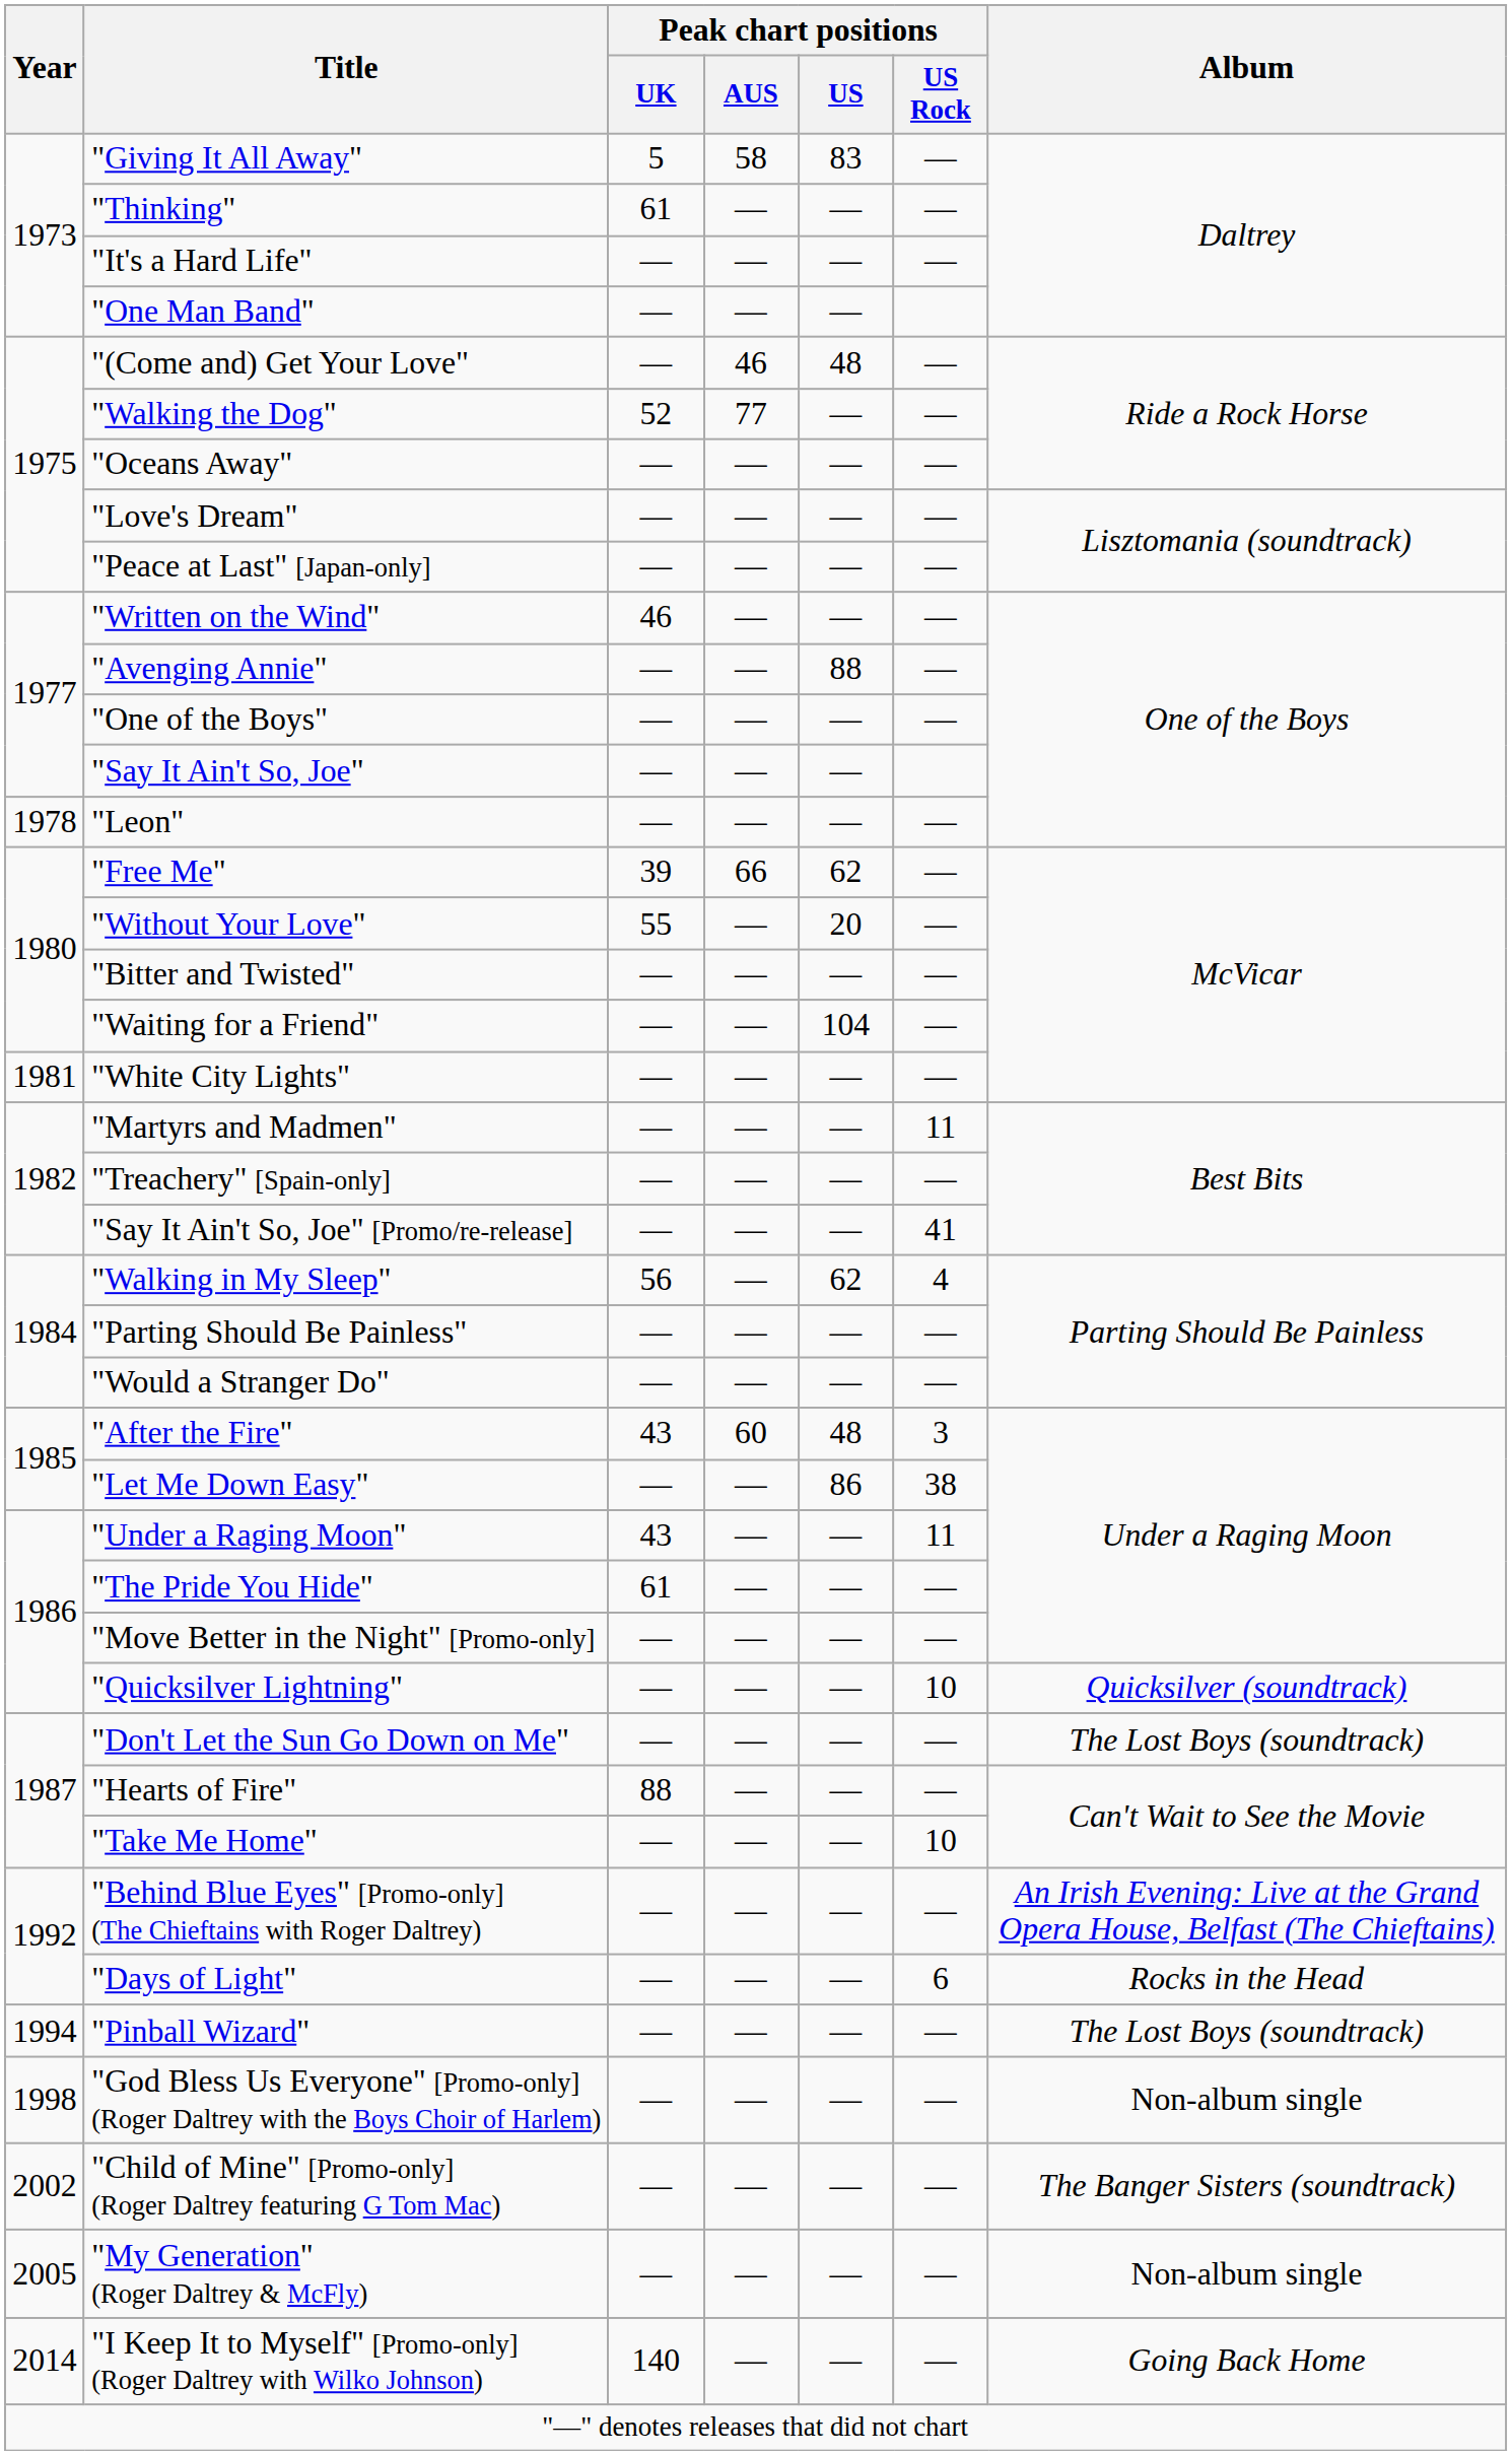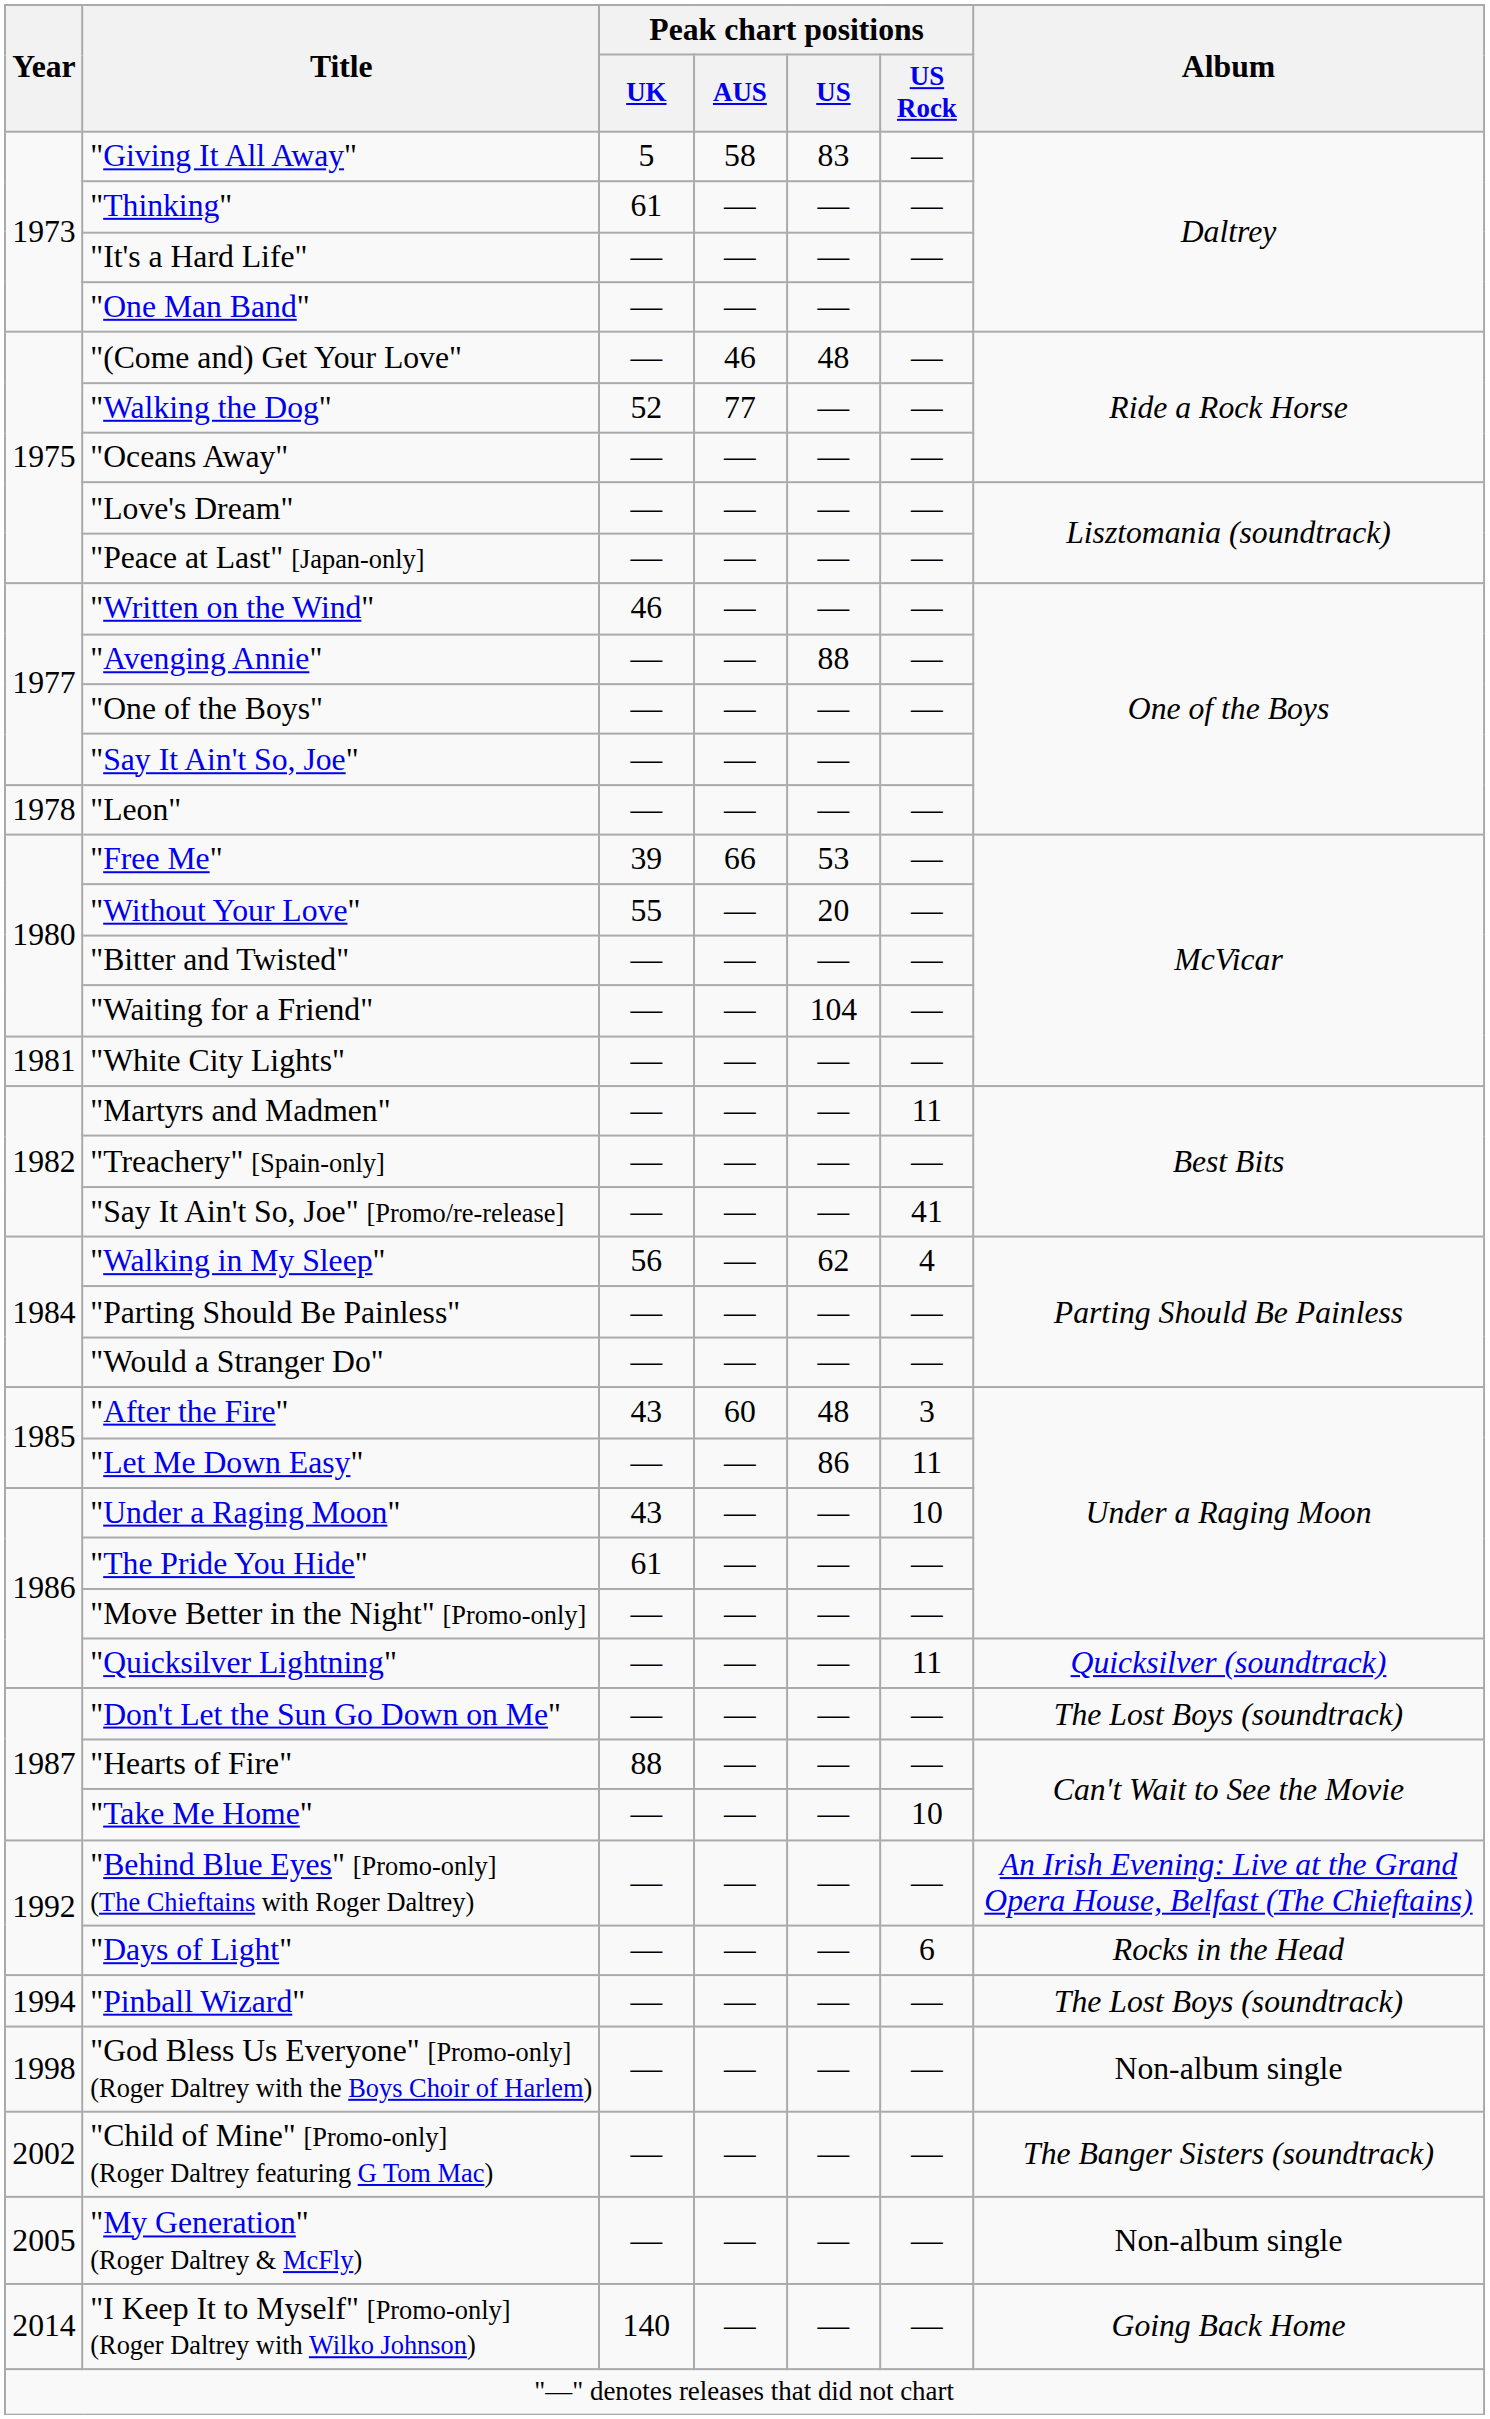 <table class="wikitable">
 <tr>
 <th rowspan="2">Year</th>
 <th rowspan="2">Title</th>
 <th colspan="4">Peak chart positions</th>
 <th rowspan="2" width="250">Album</th>
 </tr>
 <tr>
 <th style="width:3em;font-size:85%"><a href='#'>UK</a><br></th>
 <th style="width:3em;font-size:85%"><a href='#'>AUS</a><br></th>
 <th style="width:3em;font-size:85%"><a href='#'>US</a><br></th>
 <th style="width:3em;font-size:85%"><a href='#'>US<br>Rock</a><br></th>
 </tr>
 <tr>
 <td rowspan="4">1973</td>
 <td>"<a href='#'>Giving It All Away</a>"</td>
 <td align="center">5</td>
 <td align="center">58</td>
 <td align="center">83</td>
 <td align="center">—</td>
 <td align="center" rowspan="4"><em>Daltrey</em></td>
 </tr>
 <tr>
 <td>"<a href='#'>Thinking</a>"</td>
 <td align="center">61</td>
 <td align="center">—</td>
 <td align="center">—</td>
 <td align="center">—</td>
 </tr>
 <tr>
 <td>"It's a Hard Life"</td>
 <td align="center">—</td>
 <td align="center">—</td>
 <td align="center">—</td>
 <td align="center">—</td>
 </tr>
 <tr>
 <td>"<a href='#'>One Man Band</a>"</td>
 <td align="center">—</td>
 <td align="center">—</td>
 <td align="center">—</td>
 </tr>
 <tr>
 <td rowspan="5">1975</td>
 <td>"(Come and) Get Your Love"</td>
 <td align="center">—</td>
 <td align="center">46</td>
 <td align="center">48</td>
 <td align="center">—</td>
 <td align="center" rowspan="3"><em>Ride a Rock Horse</em></td>
 </tr>
 <tr>
 <td>"<a href='#'>Walking the Dog</a>"</td>
 <td align="center">52</td>
 <td align="center">77</td>
 <td align="center">—</td>
 <td align="center">—</td>
 </tr>
 <tr>
 <td>"Oceans Away"</td>
 <td align="center">—</td>
 <td align="center">—</td>
 <td align="center">—</td>
 <td align="center">—</td>
 </tr>
 <tr>
 <td>"Love's Dream"</td>
 <td align="center">—</td>
 <td align="center">—</td>
 <td align="center">—</td>
 <td align="center">—</td>
 <td align="center" rowspan="2"><em>Lisztomania (soundtrack)</em></td>
 </tr>
 <tr>
 <td>"Peace at Last" <small>[Japan-only]</small></td>
 <td align="center">—</td>
 <td align="center">—</td>
 <td align="center">—</td>
 <td align="center">—</td>
 </tr>
 <tr>
 <td rowspan="4">1977</td>
 <td>"<a href='#'>Written on the Wind</a>"</td>
 <td align="center">46</td>
 <td align="center">—</td>
 <td align="center">—</td>
 <td align="center">—</td>
 <td align="center" rowspan="5"><em>One of the Boys</em></td>
 </tr>
 <tr>
 <td>"<a href='#'>Avenging Annie</a>"</td>
 <td align="center">—</td>
 <td align="center">—</td>
 <td align="center">88</td>
 <td align="center">—</td>
 </tr>
 <tr>
 <td>"One of the Boys"</td>
 <td align="center">—</td>
 <td align="center">—</td>
 <td align="center">—</td>
 <td align="center">—</td>
 </tr>
 <tr>
 <td>"<a href='#'>Say It Ain't So, Joe</a>"</td>
 <td align="center">—</td>
 <td align="center">—</td>
 <td align="center">—</td>
 </tr>
 <tr>
 <td rowspan="1">1978</td>
 <td>"Leon"</td>
 <td align="center">—</td>
 <td align="center">—</td>
 <td align="center">—</td>
 <td align="center">—</td>
 </tr>
 <tr>
 <td rowspan="4">1980</td>
 <td>"<a href='#'>Free Me</a>"</td>
 <td align="center">39</td>
 <td align="center">66</td>
-<td align="center">62</td>
+<td align="center">53</td>
 <td align="center">—</td>
 <td align="center" rowspan="5"><em>McVicar</em></td>
 </tr>
 <tr>
 <td>"<a href='#'>Without Your Love</a>"</td>
 <td align="center">55</td>
 <td align="center">—</td>
 <td align="center">20</td>
 <td align="center">—</td>
 </tr>
 <tr>
 <td>"Bitter and Twisted"</td>
 <td align="center">—</td>
 <td align="center">—</td>
 <td align="center">—</td>
 <td align="center">—</td>
 </tr>
 <tr>
 <td>"Waiting for a Friend"</td>
 <td align="center">—</td>
 <td align="center">—</td>
 <td align="center">104</td>
 <td align="center">—</td>
 </tr>
 <tr>
 <td rowspan="1">1981</td>
 <td>"White City Lights"</td>
 <td align="center">—</td>
 <td align="center">—</td>
 <td align="center">—</td>
 <td align="center">—</td>
 </tr>
 <tr>
 <td rowspan="3">1982</td>
 <td>"Martyrs and Madmen"</td>
 <td align="center">—</td>
 <td align="center">—</td>
 <td align="center">—</td>
 <td align="center">11</td>
 <td align="center" rowspan="3"><em>Best Bits</em></td>
 </tr>
 <tr>
 <td>"Treachery" <small>[Spain-only]</small></td>
 <td align="center">—</td>
 <td align="center">—</td>
 <td align="center">—</td>
 <td align="center">—</td>
 </tr>
 <tr>
 <td>"Say It Ain't So, Joe" <small>[Promo/re-release]</small></td>
 <td align="center">—</td>
 <td align="center">—</td>
 <td align="center">—</td>
 <td align="center">41</td>
 </tr>
 <tr>
 <td rowspan="3">1984</td>
 <td>"<a href='#'>Walking in My Sleep</a>"</td>
 <td align="center">56</td>
 <td align="center">—</td>
 <td align="center">62</td>
 <td align="center">4</td>
 <td align="center" rowspan="3"><em>Parting Should Be Painless</em></td>
 </tr>
 <tr>
 <td>"Parting Should Be Painless"</td>
 <td align="center">—</td>
 <td align="center">—</td>
 <td align="center">—</td>
 <td align="center">—</td>
 </tr>
 <tr>
 <td>"Would a Stranger Do"</td>
 <td align="center">—</td>
 <td align="center">—</td>
 <td align="center">—</td>
 <td align="center">—</td>
 </tr>
 <tr>
 <td rowspan="2">1985</td>
 <td>"<a href='#'>After the Fire</a>"</td>
 <td align="center">43</td>
 <td align="center">60</td>
 <td align="center">48</td>
 <td align="center">3</td>
 <td align="center" rowspan="5"><em>Under a Raging Moon</em></td>
 </tr>
 <tr>
 <td>"<a href='#'>Let Me Down Easy</a>"</td>
 <td align="center">—</td>
 <td align="center">—</td>
 <td align="center">86</td>
-<td align="center">38</td>
+<td align="center">11</td>
 </tr>
 <tr>
 <td rowspan="4">1986</td>
 <td>"<a href='#'>Under a Raging Moon</a>"</td>
 <td align="center">43</td>
 <td align="center">—</td>
 <td align="center">—</td>
-<td align="center">11</td>
+<td align="center">10</td>
 </tr>
 <tr>
 <td>"<a href='#'>The Pride You Hide</a>"</td>
 <td align="center">61</td>
 <td align="center">—</td>
 <td align="center">—</td>
 <td align="center">—</td>
 </tr>
 <tr>
 <td>"Move Better in the Night" <small>[Promo-only]</small></td>
 <td align="center">—</td>
 <td align="center">—</td>
 <td align="center">—</td>
 <td align="center">—</td>
 </tr>
 <tr>
 <td>"<a href='#'>Quicksilver Lightning</a>"</td>
 <td align="center">—</td>
 <td align="center">—</td>
 <td align="center">—</td>
-<td align="center">10</td>
+<td align="center">11</td>
 <td align="center"><em><a href='#'>Quicksilver (soundtrack)</a></em></td>
 </tr>
 <tr>
 <td rowspan="3">1987</td>
 <td>"<a href='#'>Don't Let the Sun Go Down on Me</a>"</td>
 <td align="center">—</td>
 <td align="center">—</td>
 <td align="center">—</td>
 <td align="center">—</td>
 <td align="center"><em>The Lost Boys (soundtrack)</em></td>
 </tr>
 <tr>
 <td>"Hearts of Fire"</td>
 <td align="center">88</td>
 <td align="center">—</td>
 <td align="center">—</td>
 <td align="center">—</td>
 <td align="center" rowspan="2"><em>Can't Wait to See the Movie</em></td>
 </tr>
 <tr>
 <td>"<a href='#'>Take Me Home</a>"</td>
 <td align="center">—</td>
 <td align="center">—</td>
 <td align="center">—</td>
 <td align="center">10</td>
 </tr>
 <tr>
 <td rowspan="2">1992</td>
 <td>"<a href='#'>Behind Blue Eyes</a>" <small>[Promo-only]</small> <br><small>(<a href='#'>The Chieftains</a> with Roger Daltrey)</small></td>
 <td align="center">—</td>
 <td align="center">—</td>
 <td align="center">—</td>
 <td align="center">—</td>
 <td align="center"><em><a href='#'>An Irish Evening: Live at the Grand Opera House, Belfast (The Chieftains)</a></em></td>
 </tr>
 <tr>
 <td>"<a href='#'>Days of Light</a>"</td>
 <td align="center">—</td>
 <td align="center">—</td>
 <td align="center">—</td>
 <td align="center">6</td>
 <td align="center"><em>Rocks in the Head</em></td>
 </tr>
 <tr>
 <td>1994</td>
 <td>"<a href='#'>Pinball Wizard</a>"</td>
 <td align="center">—</td>
 <td align="center">—</td>
 <td align="center">—</td>
 <td align="center">—</td>
 <td align="center"><em>The Lost Boys (soundtrack)</em></td>
 </tr>
 <tr>
 <td>1998</td>
 <td>"God Bless Us Everyone" <small>[Promo-only]</small><br><small> (Roger Daltrey with the <a href='#'>Boys Choir of Harlem</a>)</small></td>
 <td align="center">—</td>
 <td align="center">—</td>
 <td align="center">—</td>
 <td align="center">—</td>
 <td align="center">Non-album single</td>
 </tr>
 <tr>
 <td>2002</td>
 <td>"Child of Mine" <small>[Promo-only]</small><br><small>(Roger Daltrey featuring <a href='#'>G Tom Mac</a>)</small></td>
 <td align="center">—</td>
 <td align="center">—</td>
 <td align="center">—</td>
 <td align="center">—</td>
 <td align="center"><em>The Banger Sisters (soundtrack)</em></td>
 </tr>
 <tr>
 <td>2005</td>
 <td>"<a href='#'>My Generation</a>" <br><small>(Roger Daltrey & <a href='#'>McFly</a>)</small></td>
 <td align="center">—</td>
 <td align="center">—</td>
 <td align="center">—</td>
 <td align="center">—</td>
 <td align="center">Non-album single</td>
 </tr>
 <tr>
 <td>2014</td>
 <td>"I Keep It to Myself" <small>[Promo-only]</small><br><small>(Roger Daltrey with <a href='#'>Wilko Johnson</a>)</small></td>
 <td align="center">140</td>
 <td align="center">—</td>
 <td align="center">—</td>
 <td align="center">—</td>
 <td align="center"><em>Going Back Home</em></td>
 </tr>
 <tr>
 <td colspan="7" align="center" style="font-size:85%">"—" denotes releases that did not chart</td>
 </tr>
 </table>
